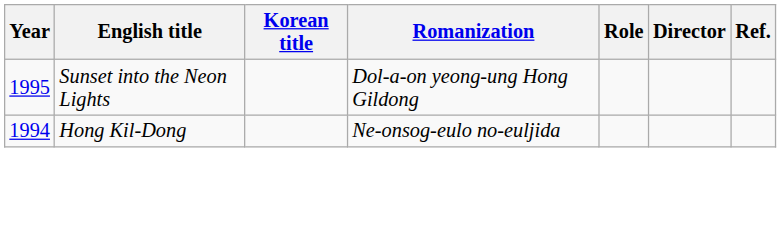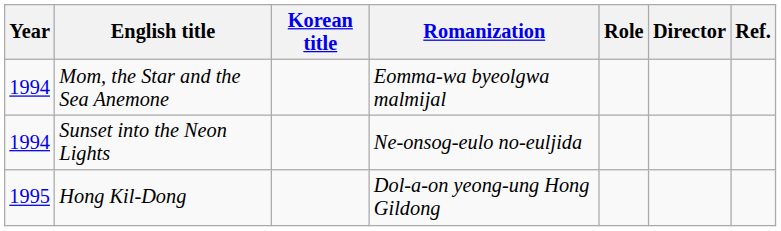 <table class="wikitable">
 <tr>
 <th>Year</th>
 <th>English title</th>
 <th><a href='#'>Korean title</a></th>
 <th><a href='#'>Romanization</a></th>
 <th>Role</th>
 <th>Director</th>
 <th>Ref.</th>
 </tr>
 <tr>
+<td><a href='#'>1994</a></td>
+<td><em>Mom, the Star and the Sea Anemone</em></td>
+<td></td>
+<td><em>Eomma-wa byeolgwa malmijal</em></td>
+<td></td>
+<td></td>
+<td></td>
+</tr>
+<tr>
+<td><a href='#'>1994</a></td>
+<td><em>Sunset into the Neon Lights</em></td>
+<td></td>
+<td><em>Ne-onsog-eulo no-euljida</em></td>
+<td></td>
+<td></td>
+<td></td>
+</tr>
+<tr>
 <td><a href='#'>1995</a></td>
-<td><em>Sunset into the Neon Lights</em></td>
+<td><em>Hong Kil-Dong</em></td>
 <td></td>
 <td><em>Dol-a-on yeong-ung Hong Gildong</em></td>
 <td></td>
 <td></td>
 <td></td>
 </tr>
-<tr>
-<td><a href='#'>1994</a></td>
-<td><em>Hong Kil-Dong</em></td>
-<td></td>
-<td><em>Ne-onsog-eulo no-euljida</em></td>
-<td></td>
-<td></td>
-<td></td>
-</tr>
 </table>
